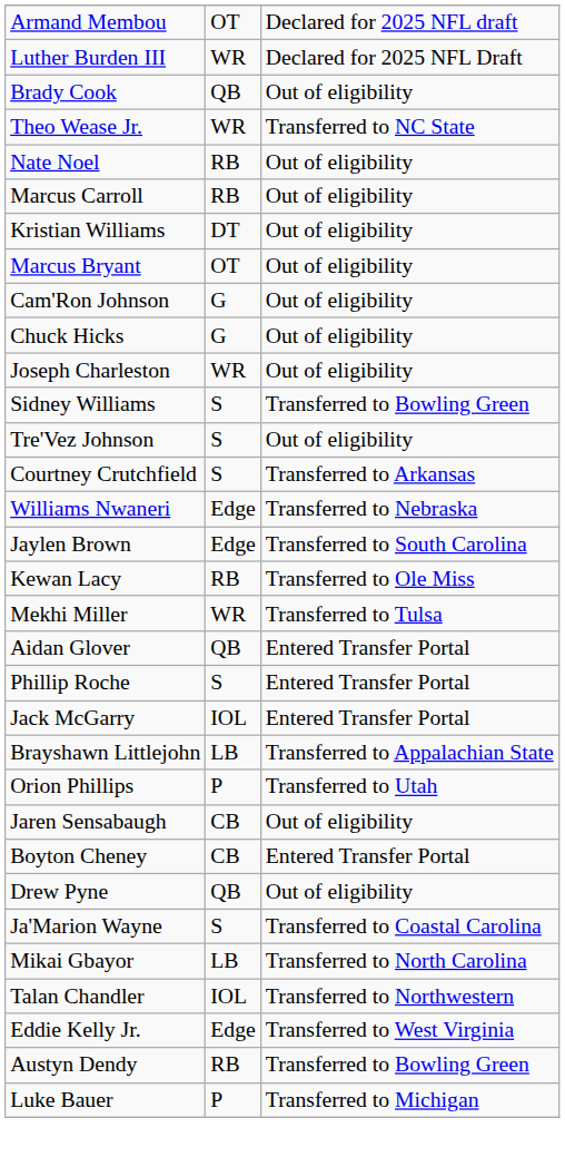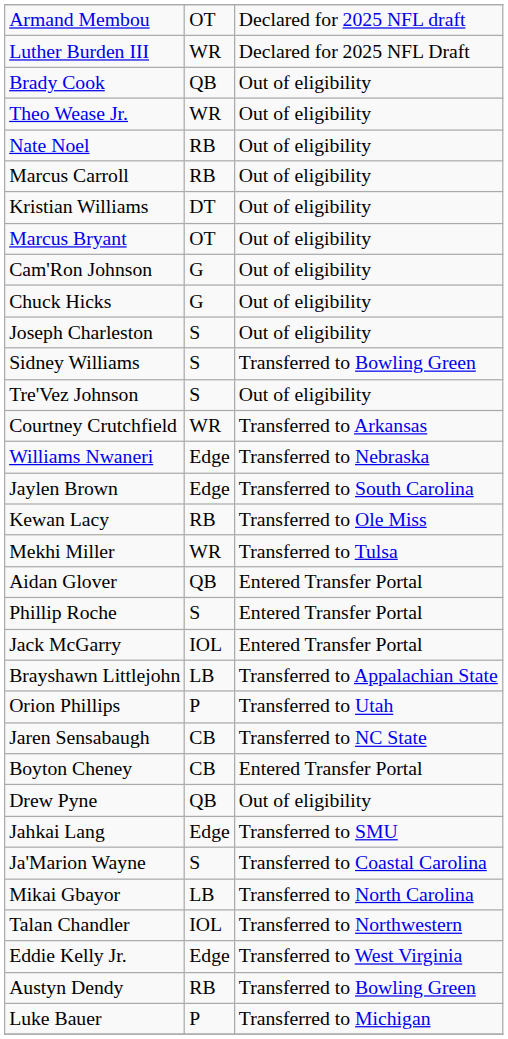 <table class="wikitable">
 <tr>
 </tr>
 <tr>
 <td><a href='#'>Armand Membou</a></td>
 <td>OT</td>
 <td>Declared for <a href='#'>2025 NFL draft</a></td>
 </tr>
 <tr>
 <td><a href='#'>Luther Burden III</a></td>
 <td>WR</td>
 <td>Declared for 2025 NFL Draft</td>
 </tr>
 <tr>
 <td><a href='#'>Brady Cook</a></td>
 <td>QB</td>
 <td>Out of eligibility</td>
 </tr>
 <tr>
 <td><a href='#'>Theo Wease Jr.</a></td>
 <td>WR</td>
-<td>Transferred to <a href='#'>NC State</a></td>
+<td>Out of eligibility</td>
 </tr>
 <tr>
 <td><a href='#'>Nate Noel</a></td>
 <td>RB</td>
 <td>Out of eligibility</td>
 </tr>
 <tr>
 <td>Marcus Carroll</td>
 <td>RB</td>
 <td>Out of eligibility</td>
 </tr>
 <tr>
 <td>Kristian Williams</td>
 <td>DT</td>
 <td>Out of eligibility</td>
 </tr>
 <tr>
 <td><a href='#'>Marcus Bryant</a></td>
 <td>OT</td>
 <td>Out of eligibility</td>
 </tr>
 <tr>
 <td>Cam'Ron Johnson</td>
 <td>G</td>
 <td>Out of eligibility</td>
 </tr>
 <tr>
 <td>Chuck Hicks</td>
 <td>G</td>
 <td>Out of eligibility</td>
 </tr>
 <tr>
 <td>Joseph Charleston</td>
-<td>WR</td>
+<td>S</td>
 <td>Out of eligibility</td>
 </tr>
 <tr>
 <td>Sidney Williams</td>
 <td>S</td>
 <td>Transferred to <a href='#'>Bowling Green</a></td>
 </tr>
 <tr>
 <td>Tre'Vez Johnson</td>
 <td>S</td>
 <td>Out of eligibility</td>
 </tr>
 <tr>
 <td>Courtney Crutchfield</td>
-<td>S</td>
+<td>WR</td>
 <td>Transferred to <a href='#'>Arkansas</a></td>
 </tr>
 <tr>
 <td><a href='#'>Williams Nwaneri</a></td>
 <td>Edge</td>
 <td>Transferred to <a href='#'>Nebraska</a></td>
 </tr>
 <tr>
 <td>Jaylen Brown</td>
 <td>Edge</td>
 <td>Transferred to <a href='#'>South Carolina</a></td>
 </tr>
 <tr>
 <td>Kewan Lacy</td>
 <td>RB</td>
 <td>Transferred to <a href='#'>Ole Miss</a></td>
 </tr>
 <tr>
 <td>Mekhi Miller</td>
 <td>WR</td>
 <td>Transferred to <a href='#'>Tulsa</a></td>
 </tr>
 <tr>
 <td>Aidan Glover</td>
 <td>QB</td>
 <td>Entered Transfer Portal</td>
 </tr>
 <tr>
 <td>Phillip Roche</td>
 <td>S</td>
 <td>Entered Transfer Portal</td>
 </tr>
 <tr>
 <td>Jack McGarry</td>
 <td>IOL</td>
 <td>Entered Transfer Portal</td>
 </tr>
 <tr>
 <td>Brayshawn Littlejohn</td>
 <td>LB</td>
 <td>Transferred to <a href='#'>Appalachian State</a></td>
 </tr>
 <tr>
 <td>Orion Phillips</td>
 <td>P</td>
 <td>Transferred to <a href='#'>Utah</a></td>
 </tr>
 <tr>
 <td>Jaren Sensabaugh</td>
 <td>CB</td>
-<td>Out of eligibility</td>
+<td>Transferred to <a href='#'>NC State</a></td>
 </tr>
 <tr>
 <td>Boyton Cheney</td>
 <td>CB</td>
 <td>Entered Transfer Portal</td>
 </tr>
 <tr>
 <td>Drew Pyne</td>
 <td>QB</td>
 <td>Out of eligibility</td>
+</tr>
+<tr>
+<td>Jahkai Lang</td>
+<td>Edge</td>
+<td>Transferred to <a href='#'>SMU</a></td>
 </tr>
 <tr>
 <td>Ja'Marion Wayne</td>
 <td>S</td>
 <td>Transferred to <a href='#'>Coastal Carolina</a></td>
 </tr>
 <tr>
 <td>Mikai Gbayor</td>
 <td>LB</td>
 <td>Transferred to <a href='#'>North Carolina</a></td>
 </tr>
 <tr>
 <td>Talan Chandler</td>
 <td>IOL</td>
 <td>Transferred to <a href='#'>Northwestern</a></td>
 </tr>
 <tr>
 <td>Eddie Kelly Jr.</td>
 <td>Edge</td>
 <td>Transferred to <a href='#'>West Virginia</a></td>
 </tr>
 <tr>
 <td>Austyn Dendy</td>
 <td>RB</td>
 <td>Transferred to <a href='#'>Bowling Green</a></td>
 </tr>
 <tr>
 <td>Luke Bauer</td>
 <td>P</td>
 <td>Transferred to <a href='#'>Michigan</a></td>
 </tr>
 <tr>
 </tr>
 </table>
